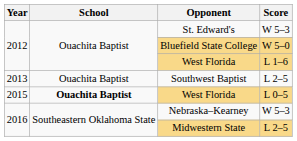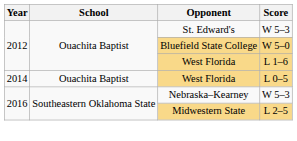 <table class="wikitable" style=text-align:center>
 <tr>
 <th>Year</th>
 <th>School</th>
 <th>Opponent</th>
 <th>Score</th>
 </tr>
 <tr>
 <td rowspan=3>2012</td>
 <td rowspan=3>Ouachita Baptist</td>
 <td>St. Edward's</td>
 <td>W 5–3</td>
 </tr>
 <tr bgcolor=#f9d989>
 <td>Bluefield State College</td>
 <td>W 5–0</td>
 </tr>
 <tr bgcolor=#f9d989>
 <td>West Florida</td>
 <td>L 1–6</td>
 </tr>
 <tr>
-<td>2013</td>
+<td>2014</td>
 <td>Ouachita Baptist</td>
-<td>Southwest Baptist</td>
-<td>L 2–5</td>
-</tr>
-<tr>
-<td>2015</td>
-<td><strong>Ouachita Baptist</strong></td>
 <td bgcolor=#f9d989>West Florida</td>
 <td bgcolor=#f9d989>L 0–5</td>
 </tr>
 <tr>
 <td rowspan=2>2016</td>
 <td rowspan=2>Southeastern Oklahoma State</td>
 <td>Nebraska–Kearney</td>
 <td>W 5–3</td>
 </tr>
 <tr bgcolor=#f9d989>
 <td>Midwestern State</td>
 <td>L 2–5</td>
 </tr>
 </table>
